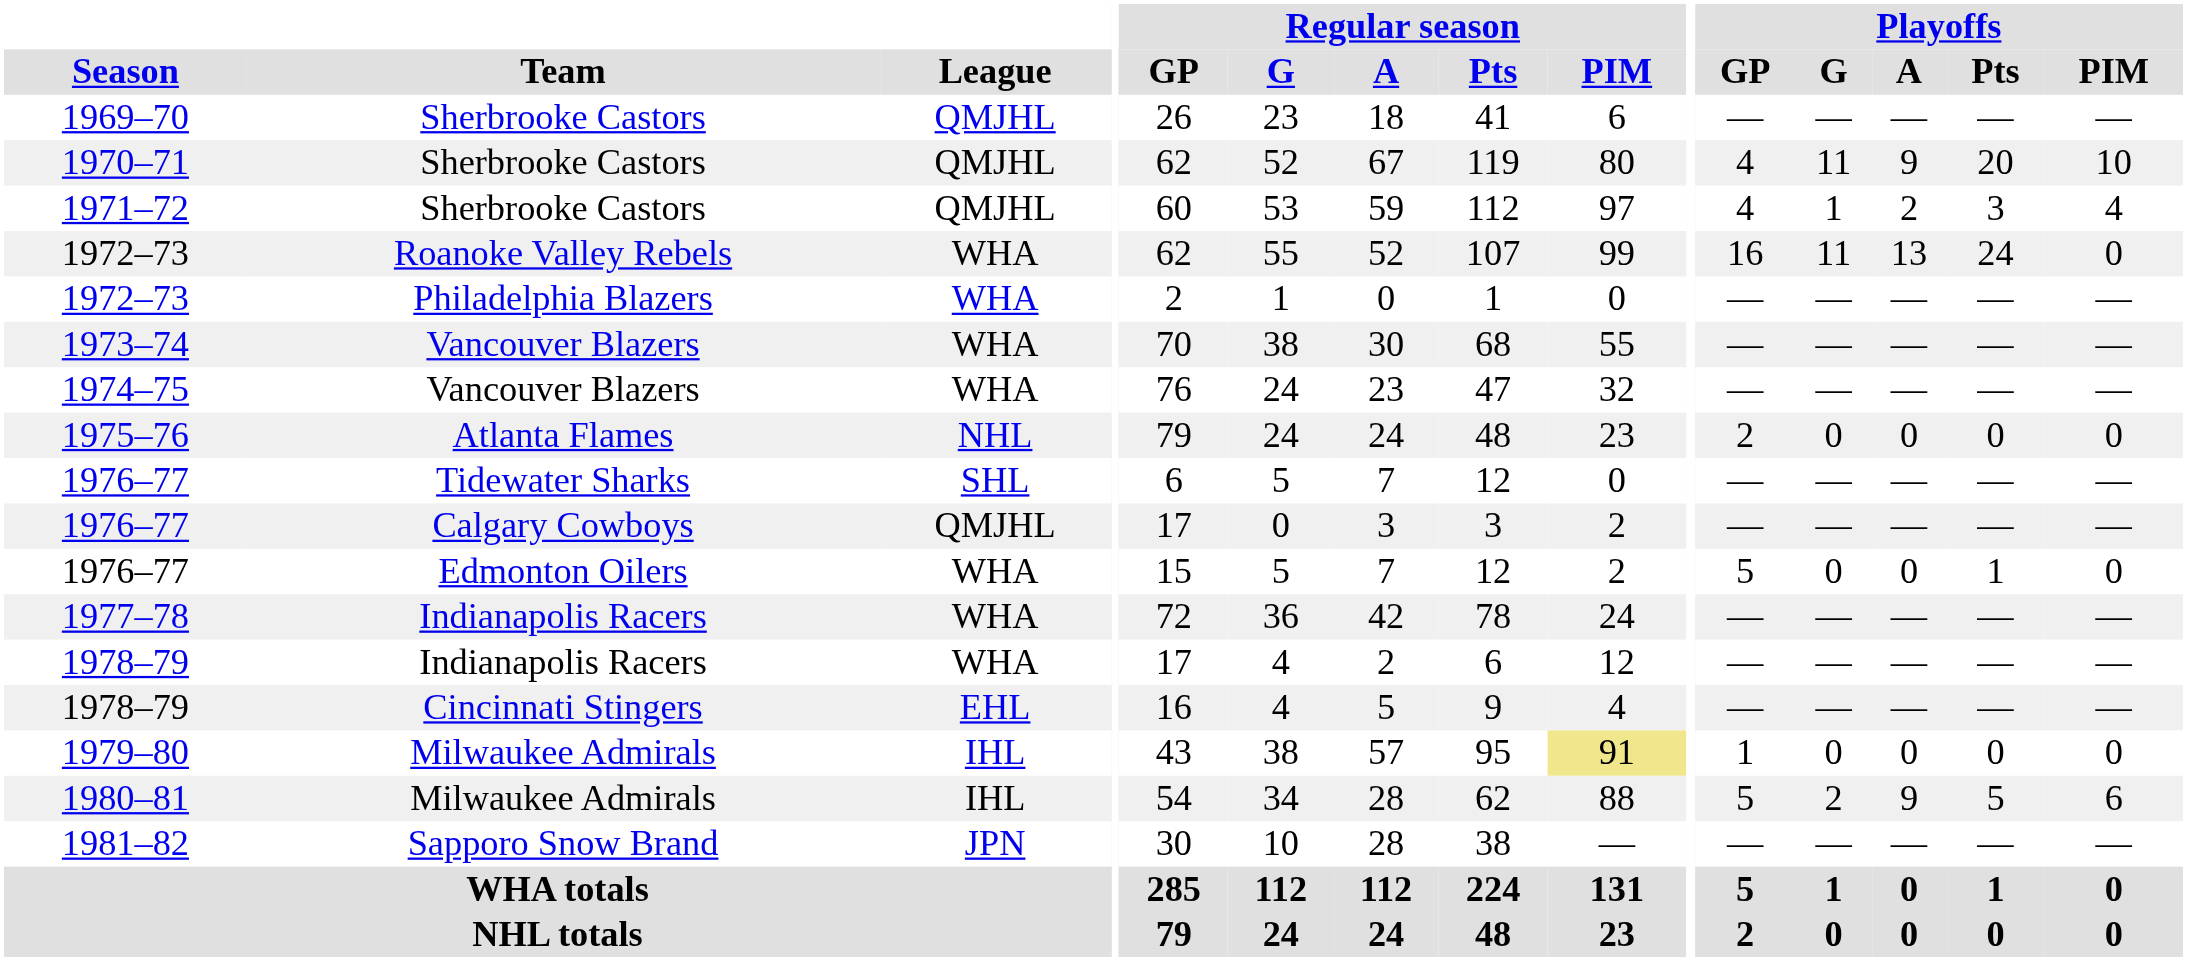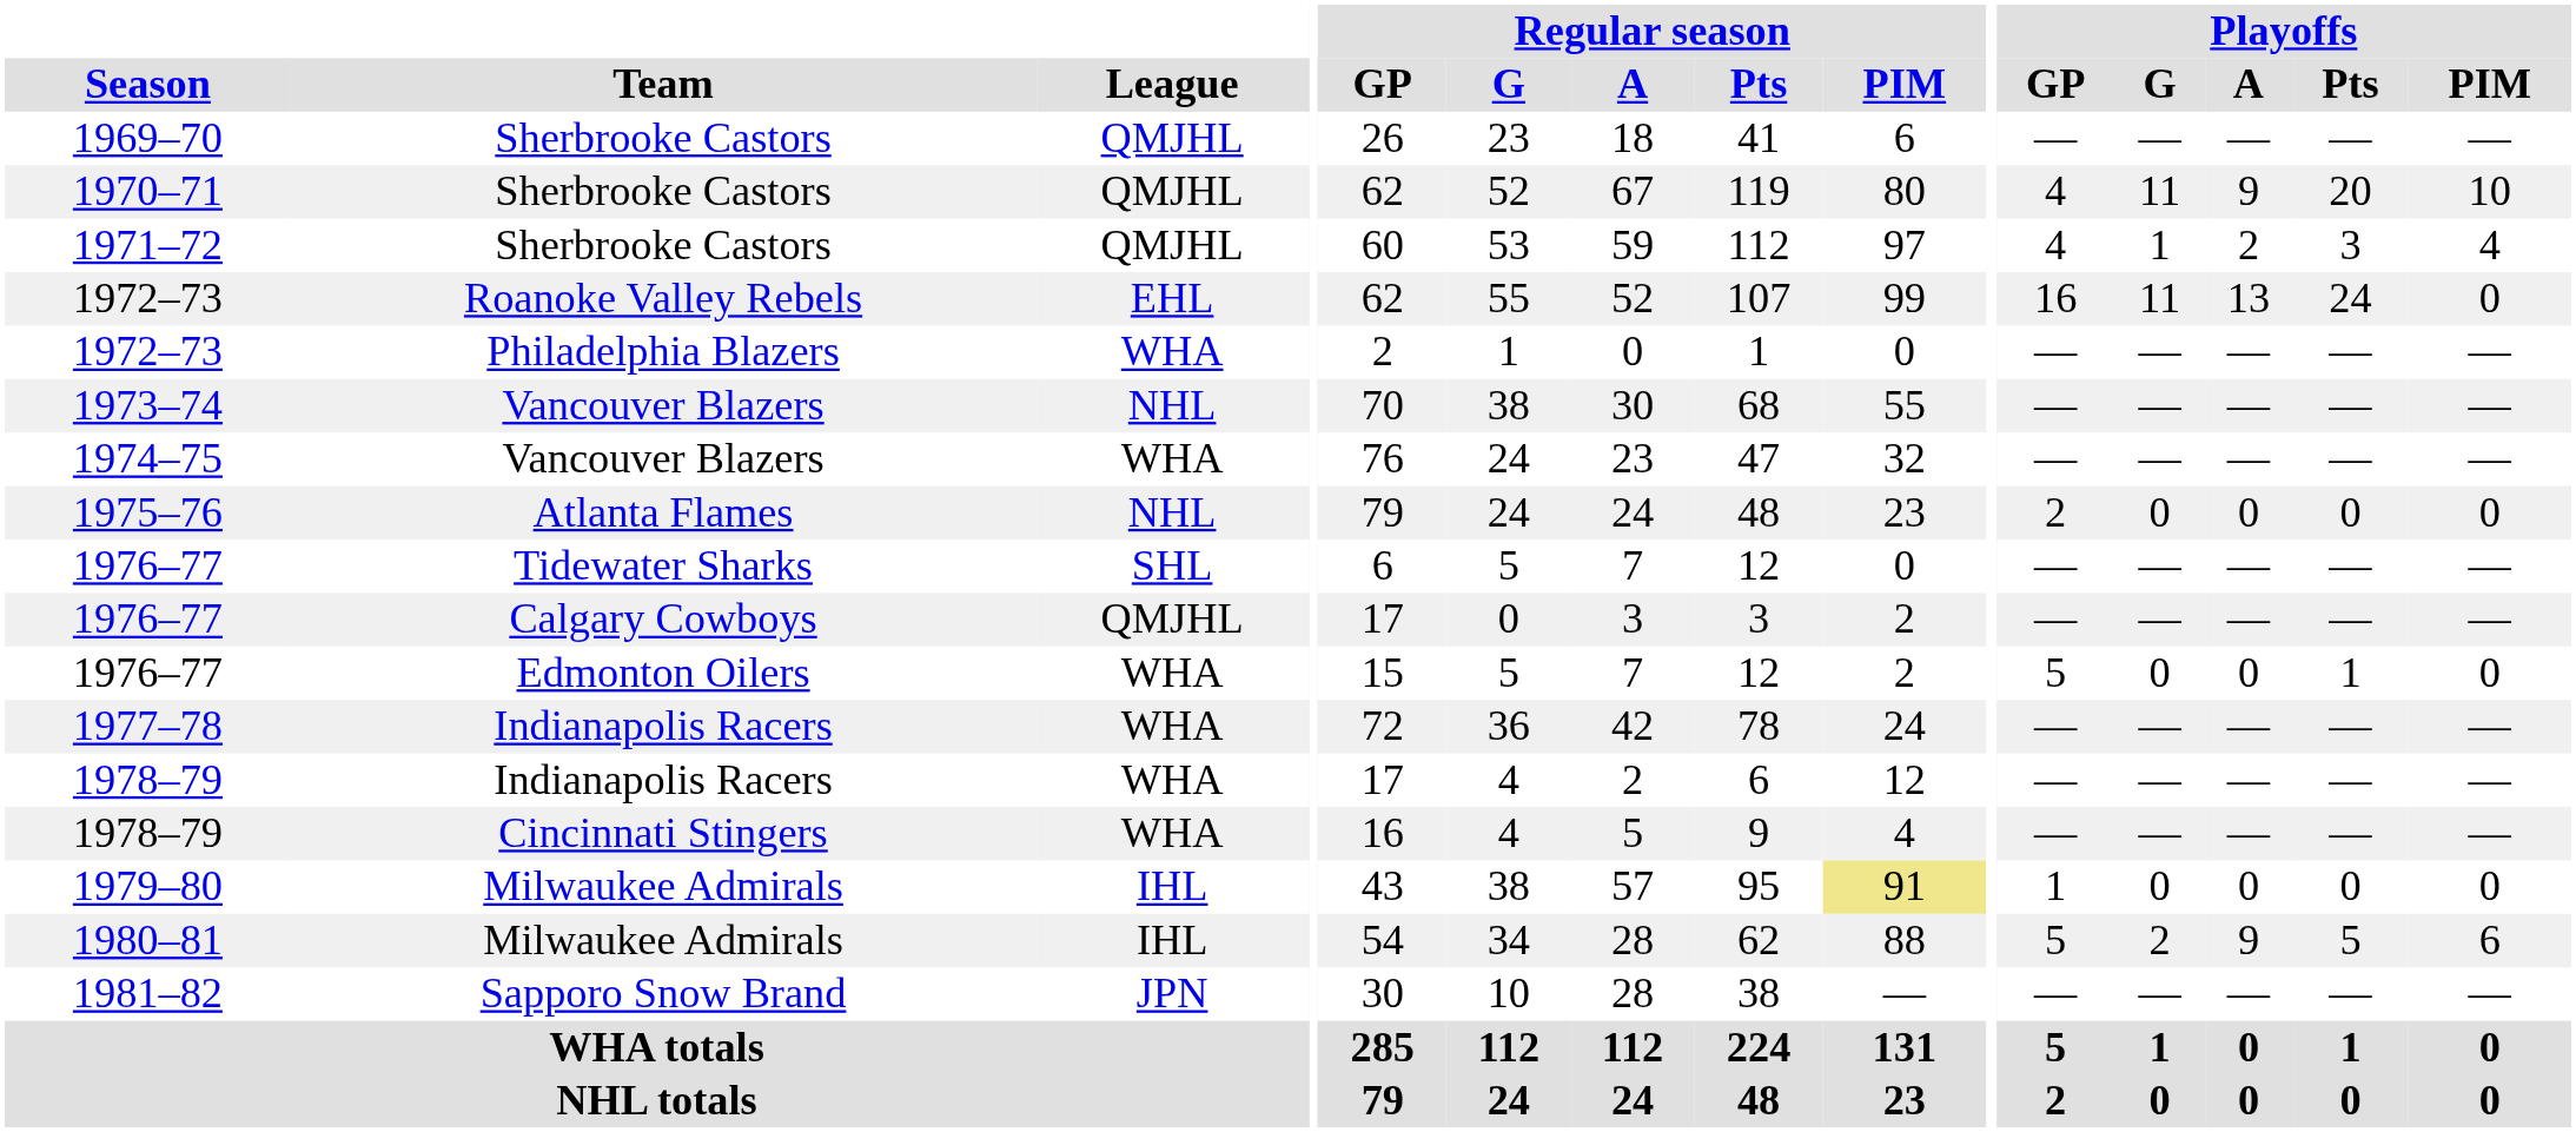 <table border="0" cellpadding="1" cellspacing="0" style="text-align:center; width:60em">
 <tr bgcolor="#e0e0e0">
 <th colspan="3" bgcolor="#ffffff"></th>
 <th rowspan="100" bgcolor="#ffffff"></th>
 <th colspan="5"><a href='#'>Regular season</a></th>
 <th rowspan="100" bgcolor="#ffffff"></th>
 <th colspan="5"><a href='#'>Playoffs</a></th>
 </tr>
 <tr bgcolor="#e0e0e0">
 <th><a href='#'>Season</a></th>
 <th>Team</th>
 <th>League</th>
 <th>GP</th>
 <th><a href='#'>G</a></th>
 <th><a href='#'>A</a></th>
 <th><a href='#'>Pts</a></th>
 <th><a href='#'>PIM</a></th>
 <th>GP</th>
 <th>G</th>
 <th>A</th>
 <th>Pts</th>
 <th>PIM</th>
 </tr>
 <tr>
 <td><a href='#'>1969–70</a></td>
 <td><a href='#'>Sherbrooke Castors</a></td>
 <td><a href='#'>QMJHL</a></td>
 <td>26</td>
 <td>23</td>
 <td>18</td>
 <td>41</td>
 <td>6</td>
 <td>—</td>
 <td>—</td>
 <td>—</td>
 <td>—</td>
 <td>—</td>
 </tr>
 <tr bgcolor="#f0f0f0">
 <td><a href='#'>1970–71</a></td>
 <td>Sherbrooke Castors</td>
 <td>QMJHL</td>
 <td>62</td>
 <td>52</td>
 <td>67</td>
 <td>119</td>
 <td>80</td>
 <td>4</td>
 <td>11</td>
 <td>9</td>
 <td>20</td>
 <td>10</td>
 </tr>
 <tr>
 <td><a href='#'>1971–72</a></td>
 <td>Sherbrooke Castors</td>
 <td>QMJHL</td>
 <td>60</td>
 <td>53</td>
 <td>59</td>
 <td>112</td>
 <td>97</td>
 <td>4</td>
 <td>1</td>
 <td>2</td>
 <td>3</td>
 <td>4</td>
 </tr>
 <tr bgcolor="#f0f0f0">
 <td>1972–73</td>
 <td><a href='#'>Roanoke Valley Rebels</a></td>
-<td>WHA</td>
+<td><a href='#'>EHL</a></td>
 <td>62</td>
 <td>55</td>
 <td>52</td>
 <td>107</td>
 <td>99</td>
 <td>16</td>
 <td>11</td>
 <td>13</td>
 <td>24</td>
 <td>0</td>
 </tr>
 <tr>
 <td><a href='#'>1972–73</a></td>
 <td><a href='#'>Philadelphia Blazers</a></td>
 <td><a href='#'>WHA</a></td>
 <td>2</td>
 <td>1</td>
 <td>0</td>
 <td>1</td>
 <td>0</td>
 <td>—</td>
 <td>—</td>
 <td>—</td>
 <td>—</td>
 <td>—</td>
 </tr>
 <tr bgcolor="#f0f0f0">
 <td><a href='#'>1973–74</a></td>
 <td><a href='#'>Vancouver Blazers</a></td>
-<td>WHA</td>
+<td><a href='#'>NHL</a></td>
 <td>70</td>
 <td>38</td>
 <td>30</td>
 <td>68</td>
 <td>55</td>
 <td>—</td>
 <td>—</td>
 <td>—</td>
 <td>—</td>
 <td>—</td>
 </tr>
 <tr>
 <td><a href='#'>1974–75</a></td>
 <td>Vancouver Blazers</td>
 <td>WHA</td>
 <td>76</td>
 <td>24</td>
 <td>23</td>
 <td>47</td>
 <td>32</td>
 <td>—</td>
 <td>—</td>
 <td>—</td>
 <td>—</td>
 <td>—</td>
 </tr>
 <tr bgcolor="#f0f0f0">
 <td><a href='#'>1975–76</a></td>
 <td><a href='#'>Atlanta Flames</a></td>
 <td><a href='#'>NHL</a></td>
 <td>79</td>
 <td>24</td>
 <td>24</td>
 <td>48</td>
 <td>23</td>
 <td>2</td>
 <td>0</td>
 <td>0</td>
 <td>0</td>
 <td>0</td>
 </tr>
 <tr>
 <td><a href='#'>1976–77</a></td>
 <td><a href='#'>Tidewater Sharks</a></td>
 <td><a href='#'>SHL</a></td>
 <td>6</td>
 <td>5</td>
 <td>7</td>
 <td>12</td>
 <td>0</td>
 <td>—</td>
 <td>—</td>
 <td>—</td>
 <td>—</td>
 <td>—</td>
 </tr>
 <tr bgcolor="#f0f0f0">
 <td><a href='#'>1976–77</a></td>
 <td><a href='#'>Calgary Cowboys</a></td>
 <td>QMJHL</td>
 <td>17</td>
 <td>0</td>
 <td>3</td>
 <td>3</td>
 <td>2</td>
 <td>—</td>
 <td>—</td>
 <td>—</td>
 <td>—</td>
 <td>—</td>
 </tr>
 <tr>
 <td>1976–77</td>
 <td><a href='#'>Edmonton Oilers</a></td>
 <td>WHA</td>
 <td>15</td>
 <td>5</td>
 <td>7</td>
 <td>12</td>
 <td>2</td>
 <td>5</td>
 <td>0</td>
 <td>0</td>
 <td>1</td>
 <td>0</td>
 </tr>
 <tr bgcolor="#f0f0f0">
 <td><a href='#'>1977–78</a></td>
 <td><a href='#'>Indianapolis Racers</a></td>
 <td>WHA</td>
 <td>72</td>
 <td>36</td>
 <td>42</td>
 <td>78</td>
 <td>24</td>
 <td>—</td>
 <td>—</td>
 <td>—</td>
 <td>—</td>
 <td>—</td>
 </tr>
 <tr>
 <td><a href='#'>1978–79</a></td>
 <td>Indianapolis Racers</td>
 <td>WHA</td>
 <td>17</td>
 <td>4</td>
 <td>2</td>
 <td>6</td>
 <td>12</td>
 <td>—</td>
 <td>—</td>
 <td>—</td>
 <td>—</td>
 <td>—</td>
 </tr>
 <tr bgcolor="#f0f0f0">
 <td>1978–79</td>
 <td><a href='#'>Cincinnati Stingers</a></td>
-<td><a href='#'>EHL</a></td>
+<td>WHA</td>
 <td>16</td>
 <td>4</td>
 <td>5</td>
 <td>9</td>
 <td>4</td>
 <td>—</td>
 <td>—</td>
 <td>—</td>
 <td>—</td>
 <td>—</td>
 </tr>
 <tr>
 <td><a href='#'>1979–80</a></td>
 <td><a href='#'>Milwaukee Admirals</a></td>
 <td><a href='#'>IHL</a></td>
 <td>43</td>
 <td>38</td>
 <td>57</td>
 <td>95</td>
 <td style="background: khaki;">91</td>
 <td>1</td>
 <td>0</td>
 <td>0</td>
 <td>0</td>
 <td>0</td>
 </tr>
 <tr bgcolor="#f0f0f0">
 <td><a href='#'>1980–81</a></td>
 <td>Milwaukee Admirals</td>
 <td>IHL</td>
 <td>54</td>
 <td>34</td>
 <td>28</td>
 <td>62</td>
 <td>88</td>
 <td>5</td>
 <td>2</td>
 <td>9</td>
 <td>5</td>
 <td>6</td>
 </tr>
 <tr>
 <td><a href='#'>1981–82</a></td>
 <td><a href='#'>Sapporo Snow Brand</a></td>
 <td><a href='#'>JPN</a></td>
 <td>30</td>
 <td>10</td>
 <td>28</td>
 <td>38</td>
 <td>—</td>
 <td>—</td>
 <td>—</td>
 <td>—</td>
 <td>—</td>
 <td>—</td>
 </tr>
 <tr bgcolor="#e0e0e0">
 <th colspan="3">WHA totals</th>
 <th>285</th>
 <th>112</th>
 <th>112</th>
 <th>224</th>
 <th>131</th>
 <th>5</th>
 <th>1</th>
 <th>0</th>
 <th>1</th>
 <th>0</th>
 </tr>
 <tr bgcolor="#e0e0e0">
 <th colspan="3">NHL totals</th>
 <th>79</th>
 <th>24</th>
 <th>24</th>
 <th>48</th>
 <th>23</th>
 <th>2</th>
 <th>0</th>
 <th>0</th>
 <th>0</th>
 <th>0</th>
 </tr>
 </table>
